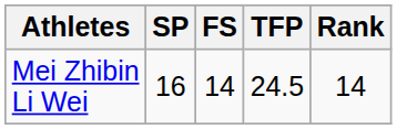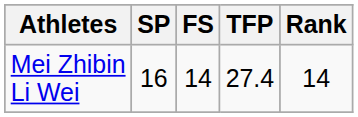 <table class="wikitable" border="1" style="font-size:90%">
 <tr>
 <th>Athletes</th>
 <th>SP</th>
 <th>FS</th>
 <th>TFP</th>
 <th>Rank</th>
 </tr>
 <tr align=center>
 <td align=left><a href='#'>Mei Zhibin</a><br><a href='#'>Li Wei</a></td>
 <td>16</td>
 <td>14</td>
-<td>24.5</td>
+<td>27.4</td>
 <td>14</td>
 </tr>
 </table>
